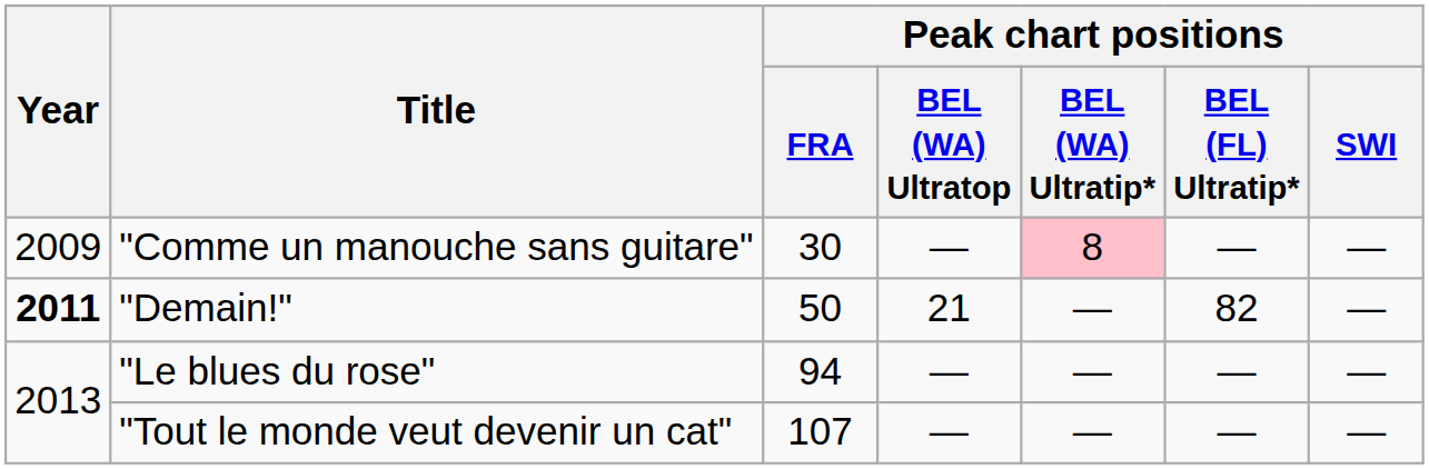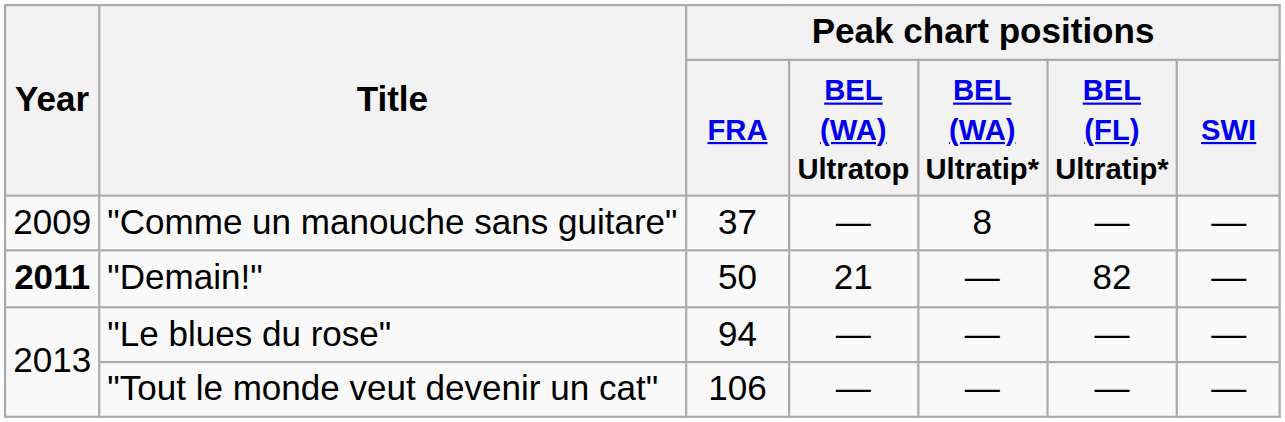 <table class="wikitable">
 <tr>
 <th scope="col" rowspan="2">Year</th>
 <th scope="col" rowspan="2">Title</th>
 <th scope="col" colspan="5">Peak chart positions</th>
 </tr>
 <tr>
 <th scope="col" width="40"><small><a href='#'>FRA</a></small><br></th>
 <th scope="col" width="40"><small><a href='#'>BEL <br>(WA)</a><br>Ultratop</small></th>
 <th scope="col" width="40"><small><a href='#'>BEL <br>(WA)</a><br>Ultratip*</small></th>
 <th scope="col" width="40"><small><a href='#'>BEL <br>(FL)</a><br>Ultratip*</small></th>
 <th scope="col" width="40"><small><a href='#'>SWI</a></small><br></th>
 </tr>
 <tr>
 <td align="center">2009</td>
 <td>"Comme un manouche sans guitare"</td>
-<td align="center">30</td>
+<td align="center">37</td>
 <td align="center">—</td>
-<td align="center" style="background: pink;">8</td>
+<td align="center">8</td>
 <td align="center">—</td>
 <td align="center">—</td>
 </tr>
 <tr>
 <td align="center"><strong>2011</strong></td>
 <td>"Demain!"</td>
 <td align="center">50</td>
 <td align="center">21</td>
 <td align="center">—</td>
 <td align="center">82</td>
 <td align="center">—</td>
 </tr>
 <tr>
 <td align="center" rowspan="2">2013</td>
 <td>"Le blues du rose"</td>
 <td align="center">94</td>
 <td align="center">—</td>
 <td align="center">—</td>
 <td align="center">—</td>
 <td align="center">—</td>
 </tr>
 <tr>
 <td>"Tout le monde veut devenir un cat"</td>
-<td align="center">107</td>
+<td align="center">106</td>
 <td align="center">—</td>
 <td align="center">—</td>
 <td align="center">—</td>
 <td align="center">—</td>
 </tr>
 </table>
